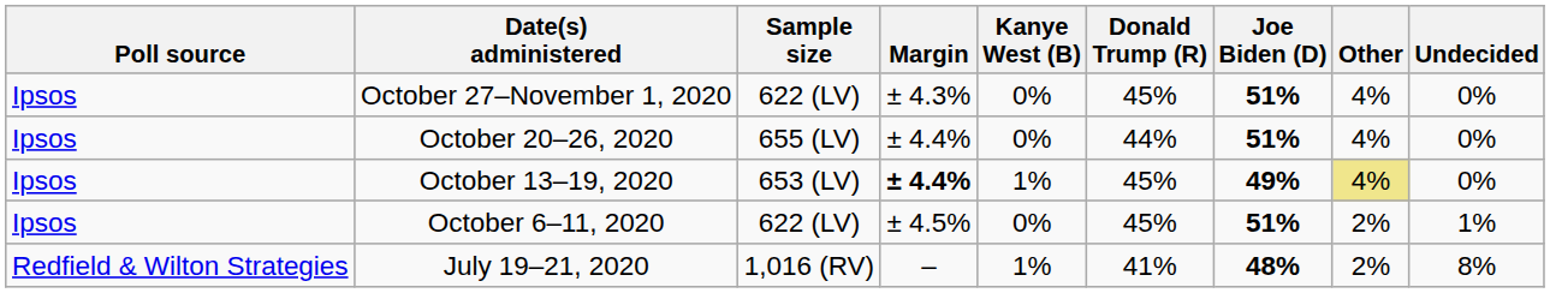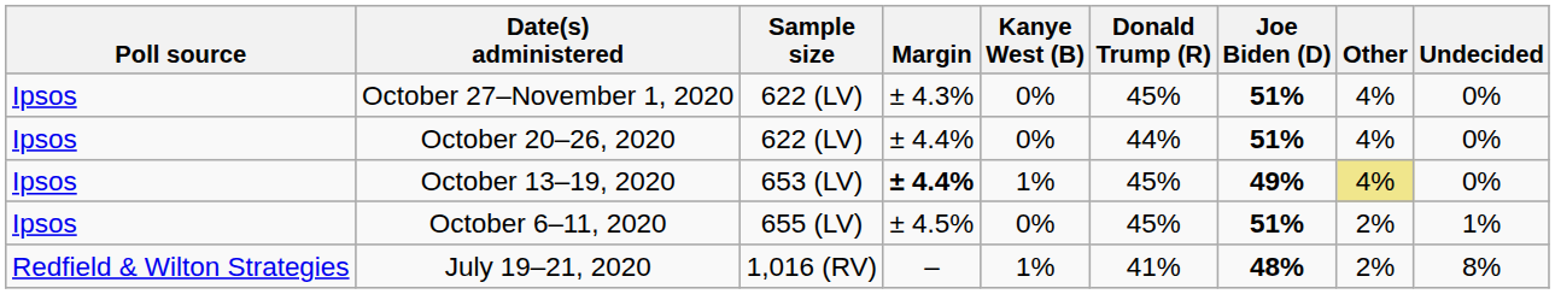 <table class="wikitable sortable" style="font-size:90%;text-align:center;">
 <tr valign=bottom style="font-size:90%;">
 <th>Poll source</th>
 <th data-sort-type="date">Date(s)<br>administered</th>
 <th data-sort-type="number">Sample<br>size</th>
 <th>Margin<br></th>
 <th>Kanye<br>West (B)</th>
 <th>Donald<br>Trump (R)</th>
 <th>Joe<br>Biden (D)</th>
 <th>Other</th>
 <th>Undecided</th>
 </tr>
 <tr>
 <td style="text-align:left;"><a href='#'>Ipsos</a></td>
 <td data-sort-value="November 1, 2020">October 27–November 1, 2020</td>
 <td>622 (LV)</td>
 <td>± 4.3%</td>
 <td>0%</td>
 <td>45%</td>
 <td><strong>51%</strong></td>
 <td>4%</td>
 <td>0%</td>
 </tr>
 <tr>
 <td style="text-align:left;"><a href='#'>Ipsos</a></td>
 <td data-sort-value="October 26, 2020">October 20–26, 2020</td>
-<td>655 (LV)</td>
+<td>622 (LV)</td>
 <td>± 4.4%</td>
 <td>0%</td>
 <td>44%</td>
 <td><strong>51%</strong></td>
 <td>4%</td>
 <td>0%</td>
 </tr>
 <tr>
 <td style="text-align:left;"><a href='#'>Ipsos</a></td>
 <td data-sort-value="October 19, 2020">October 13–19, 2020</td>
 <td>653 (LV)</td>
 <td><strong>± 4.4%</strong></td>
 <td>1%</td>
 <td>45%</td>
 <td><strong>49%</strong></td>
 <td style="background: khaki;">4%</td>
 <td>0%</td>
 </tr>
 <tr>
 <td style="text-align:left;"><a href='#'>Ipsos</a></td>
 <td data-sort-value="October 11, 2020">October 6–11, 2020</td>
-<td>622 (LV)</td>
+<td>655 (LV)</td>
 <td>± 4.5%</td>
 <td>0%</td>
 <td>45%</td>
 <td><strong>51%</strong></td>
 <td>2%</td>
 <td>1%</td>
 </tr>
 <tr>
 <td style="text-align:left;"><a href='#'>Redfield & Wilton Strategies</a></td>
 <td data-sort-value="July 19, 2020">July 19–21, 2020</td>
 <td>1,016 (RV)</td>
 <td>–</td>
 <td>1%</td>
 <td>41%</td>
 <td><strong>48%</strong></td>
 <td>2%</td>
 <td>8%</td>
 </tr>
 </table>
